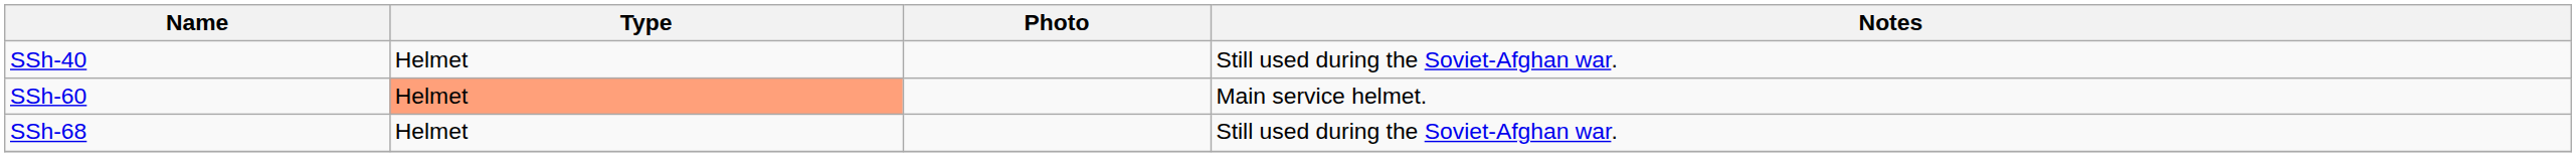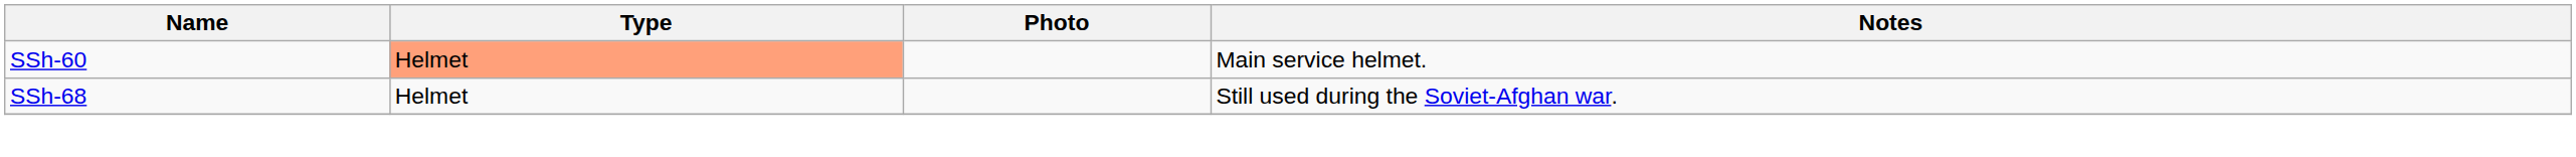 <table class="wikitable" style="width:90%;">
 <tr>
 <th style="width:15%;">Name</th>
 <th style="width:20%;">Type</th>
 <th style="width:12%;">Photo</th>
 <th>Notes</th>
-</tr>
-<tr>
-<td><a href='#'>SSh-40</a></td>
-<td>Helmet</td>
-<td></td>
-<td>Still used during the <a href='#'>Soviet-Afghan war</a>.</td>
 </tr>
 <tr>
 <td><a href='#'>SSh-60</a></td>
 <td style="background: lightsalmon;">Helmet</td>
 <td></td>
 <td>Main service helmet.</td>
 </tr>
 <tr>
 <td><a href='#'>SSh-68</a></td>
 <td>Helmet</td>
 <td></td>
 <td>Still used during the <a href='#'>Soviet-Afghan war</a>.</td>
 </tr>
 <tr>
 </tr>
 </table>
